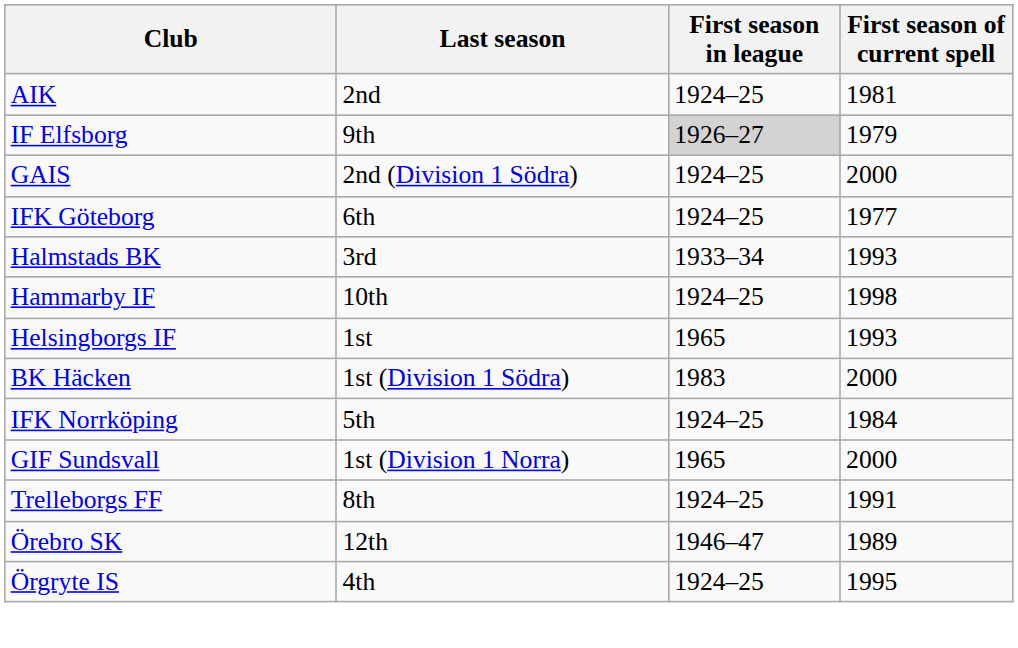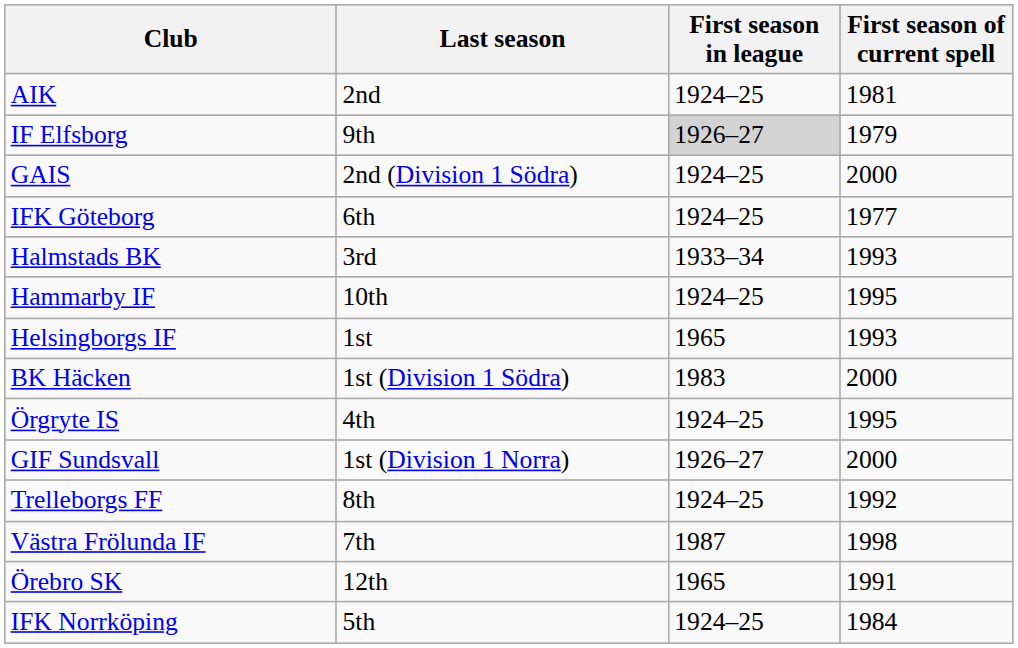 <table class="wikitable">
 <tr>
 <th style="width: 200px;">Club</th>
 <th style="width: 200px;">Last season</th>
 <th style="width: 100px;">First season<br>in league</th>
 <th style="width: 100px;">First season of<br>current spell</th>
 </tr>
 <tr>
 <td><a href='#'>AIK</a></td>
 <td>2nd</td>
 <td>1924–25</td>
 <td>1981</td>
 </tr>
 <tr>
 <td><a href='#'>IF Elfsborg</a></td>
 <td>9th</td>
 <td style="background: lightgrey;">1926–27</td>
 <td>1979</td>
 </tr>
 <tr>
 <td><a href='#'>GAIS</a></td>
 <td>2nd (<a href='#'>Division 1 Södra</a>)</td>
 <td>1924–25</td>
 <td>2000</td>
 </tr>
 <tr>
 <td><a href='#'>IFK Göteborg</a></td>
 <td>6th</td>
 <td>1924–25</td>
 <td>1977</td>
 </tr>
 <tr>
 <td><a href='#'>Halmstads BK</a></td>
 <td>3rd</td>
 <td>1933–34</td>
 <td>1993</td>
 </tr>
 <tr>
 <td><a href='#'>Hammarby IF</a></td>
 <td>10th</td>
 <td>1924–25</td>
-<td>1998</td>
+<td>1995</td>
 </tr>
 <tr>
 <td><a href='#'>Helsingborgs IF</a></td>
 <td>1st</td>
 <td>1965</td>
 <td>1993</td>
 </tr>
 <tr>
 <td><a href='#'>BK Häcken</a></td>
 <td>1st (<a href='#'>Division 1 Södra</a>)</td>
 <td>1983</td>
 <td>2000</td>
 </tr>
 <tr>
-<td><a href='#'>IFK Norrköping</a></td>
-<td>5th</td>
+<td><a href='#'>Örgryte IS</a></td>
+<td>4th</td>
 <td>1924–25</td>
-<td>1984</td>
+<td>1995</td>
 </tr>
 <tr>
 <td><a href='#'>GIF Sundsvall</a></td>
 <td>1st (<a href='#'>Division 1 Norra</a>)</td>
-<td>1965</td>
+<td>1926–27</td>
 <td>2000</td>
 </tr>
 <tr>
 <td><a href='#'>Trelleborgs FF</a></td>
 <td>8th</td>
 <td>1924–25</td>
-<td>1991</td>
+<td>1992</td>
+</tr>
+<tr>
+<td><a href='#'>Västra Frölunda IF</a></td>
+<td>7th</td>
+<td>1987</td>
+<td>1998</td>
 </tr>
 <tr>
 <td><a href='#'>Örebro SK</a></td>
 <td>12th</td>
-<td>1946–47</td>
-<td>1989</td>
+<td>1965</td>
+<td>1991</td>
 </tr>
 <tr>
-<td><a href='#'>Örgryte IS</a></td>
-<td>4th</td>
+<td><a href='#'>IFK Norrköping</a></td>
+<td>5th</td>
 <td>1924–25</td>
-<td>1995</td>
+<td>1984</td>
 </tr>
 </table>
